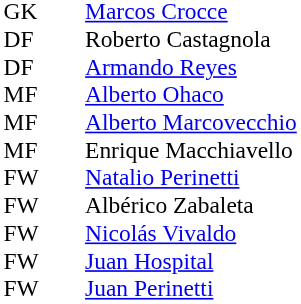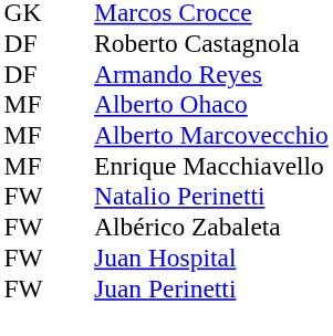 <table style="font-size:90%; margin:0.2em auto;" cellspacing="0" cellpadding="0">
 <tr>
 <th width="25"></th>
 <th width="25"></th>
 </tr>
 <tr>
 <td>GK</td>
 <td></td>
 <td> <a href='#'>Marcos Crocce</a></td>
 </tr>
 <tr>
 <td>DF</td>
 <td></td>
 <td> Roberto Castagnola</td>
 </tr>
 <tr>
 <td>DF</td>
 <td></td>
 <td> <a href='#'>Armando Reyes</a></td>
 </tr>
 <tr>
 <td>MF</td>
 <td></td>
 <td> <a href='#'>Alberto Ohaco</a></td>
 </tr>
 <tr>
 <td>MF</td>
 <td></td>
 <td> <a href='#'>Alberto Marcovecchio</a></td>
 </tr>
 <tr>
 <td>MF</td>
 <td></td>
 <td> Enrique Macchiavello</td>
 </tr>
 <tr>
 <td>FW</td>
 <td></td>
 <td> <a href='#'>Natalio Perinetti</a></td>
 </tr>
 <tr>
 <td>FW</td>
 <td></td>
 <td> Albérico Zabaleta</td>
 </tr>
 <tr>
 <td>FW</td>
 <td></td>
-<td> <a href='#'>Nicolás Vivaldo</a></td>
-</tr>
-<tr>
-<td>FW</td>
-<td></td>
 <td> <a href='#'>Juan Hospital</a></td>
 </tr>
 <tr>
 <td>FW</td>
 <td></td>
 <td> <a href='#'>Juan Perinetti</a></td>
 </tr>
 </table>
